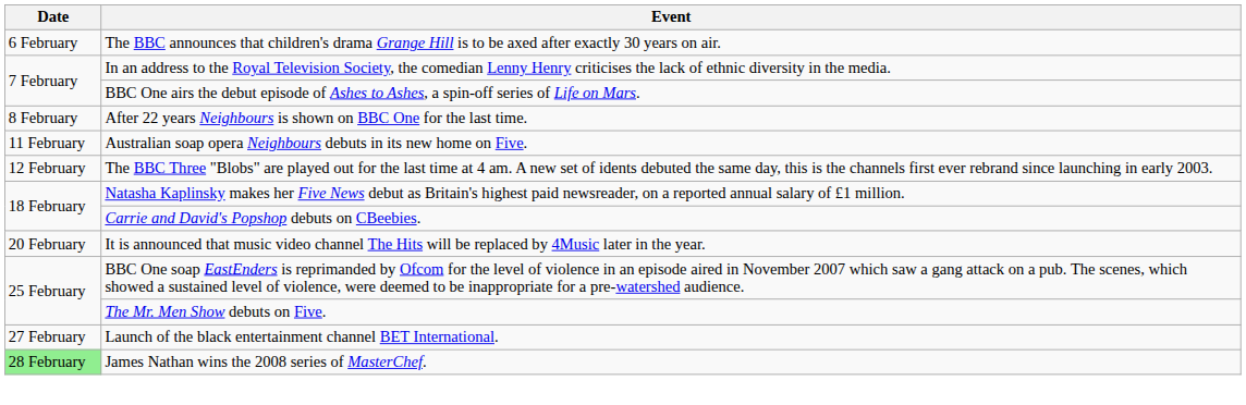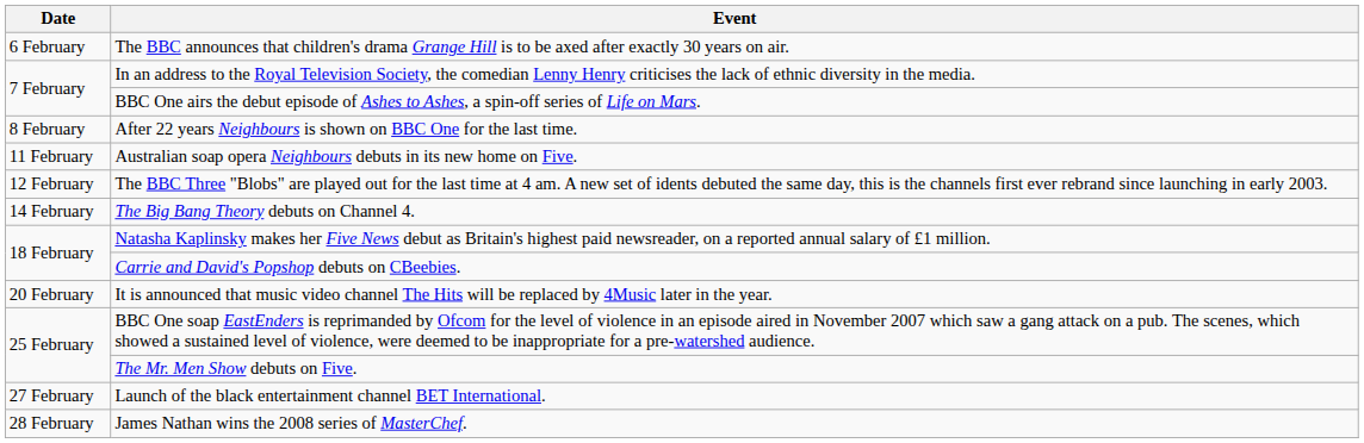 <table class="wikitable">
 <tr>
 <th width=90>Date</th>
 <th>Event</th>
 </tr>
 <tr>
 <td>6 February</td>
 <td>The <a href='#'>BBC</a> announces that children's drama <em><a href='#'>Grange Hill</a></em> is to be axed after exactly 30 years on air.</td>
 </tr>
 <tr>
 <td rowspan=2>7 February</td>
 <td>In an address to the <a href='#'>Royal Television Society</a>, the comedian <a href='#'>Lenny Henry</a> criticises the lack of ethnic diversity in the media.</td>
 </tr>
 <tr>
 <td>BBC One airs the debut episode of <em><a href='#'>Ashes to Ashes</a></em>, a spin-off series of <em><a href='#'>Life on Mars</a></em>.</td>
 </tr>
 <tr>
 <td>8 February</td>
 <td>After 22 years <em><a href='#'>Neighbours</a></em> is shown on <a href='#'>BBC One</a> for the last time.</td>
 </tr>
 <tr>
 <td>11 February</td>
 <td>Australian soap opera <em><a href='#'>Neighbours</a></em> debuts in its new home on <a href='#'>Five</a>.</td>
 </tr>
 <tr>
 <td>12 February</td>
 <td>The <a href='#'>BBC Three</a> "Blobs" are played out for the last time at 4 am. A new set of idents debuted the same day, this is the channels first ever rebrand since launching in early 2003.</td>
 </tr>
 <tr>
+<td>14 February</td>
+<td><em><a href='#'>The Big Bang Theory</a></em> debuts on Channel 4.</td>
+</tr>
+<tr>
 <td rowspan=2>18 February</td>
 <td><a href='#'>Natasha Kaplinsky</a> makes her <em><a href='#'>Five News</a></em> debut as Britain's highest paid newsreader, on a reported annual salary of £1 million.</td>
 </tr>
 <tr>
 <td><em><a href='#'>Carrie and David's Popshop</a></em> debuts on <a href='#'>CBeebies</a>.</td>
 </tr>
 <tr>
 <td>20 February</td>
 <td>It is announced that music video channel <a href='#'>The Hits</a> will be replaced by <a href='#'>4Music</a> later in the year.</td>
 </tr>
 <tr>
 <td rowspan=2>25 February</td>
 <td>BBC One soap <em><a href='#'>EastEnders</a></em> is reprimanded by <a href='#'>Ofcom</a> for the level of violence in an episode aired in November 2007 which saw a gang attack on a pub. The scenes, which showed a sustained level of violence, were deemed to be inappropriate for a pre-<a href='#'>watershed</a> audience.</td>
 </tr>
 <tr>
 <td><em><a href='#'>The Mr. Men Show</a></em> debuts on <a href='#'>Five</a>.</td>
 </tr>
 <tr>
 <td>27 February</td>
 <td>Launch of the black entertainment channel <a href='#'>BET International</a>.</td>
 </tr>
 <tr>
-<td style="background: lightgreen;">28 February</td>
+<td>28 February</td>
 <td>James Nathan wins the 2008 series of <em><a href='#'>MasterChef</a></em>.</td>
 </tr>
 </table>
